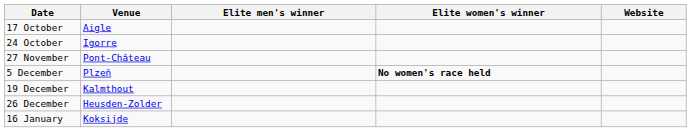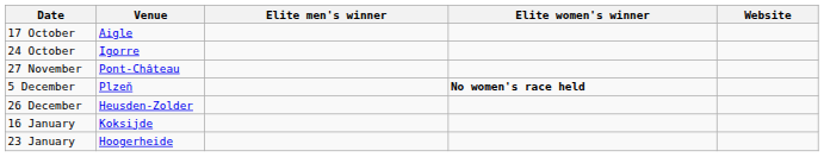 <table class="wikitable" width=75%>
 <tr bgcolor="#efefef">
 <th width=100>Date</th>
 <th width=120>Venue</th>
 <th>Elite men's winner</th>
 <th>Elite women's winner</th>
 <th>Website</th>
 </tr>
 <tr>
 <td>17 October</td>
 <td> <a href='#'>Aigle</a></td>
 <td></td>
 <td></td>
 <td></td>
 </tr>
 <tr>
 <td>24 October</td>
 <td> <a href='#'>Igorre</a></td>
 <td></td>
 <td></td>
 <td></td>
 </tr>
 <tr>
 <td>27 November</td>
 <td> <a href='#'>Pont-Château</a></td>
 <td></td>
 <td></td>
 <td></td>
 </tr>
 <tr>
 <td>5 December</td>
 <td> <a href='#'>Plzeň</a></td>
 <td></td>
 <td><strong>No women's race held</strong></td>
 <td></td>
 </tr>
 <tr>
-<td>19 December</td>
-<td> <a href='#'>Kalmthout</a></td>
-<td></td>
-<td></td>
-<td></td>
-</tr>
-<tr>
 <td>26 December</td>
 <td> <a href='#'>Heusden-Zolder</a></td>
 <td></td>
 <td></td>
 <td></td>
 </tr>
 <tr>
 <td>16 January</td>
 <td> <a href='#'>Koksijde</a></td>
 <td></td>
 <td></td>
 <td></td>
 </tr>
+<tr>
+<td>23 January</td>
+<td> <a href='#'>Hoogerheide</a></td>
+<td></td>
+<td></td>
+<td></td>
+</tr>
 </table>
